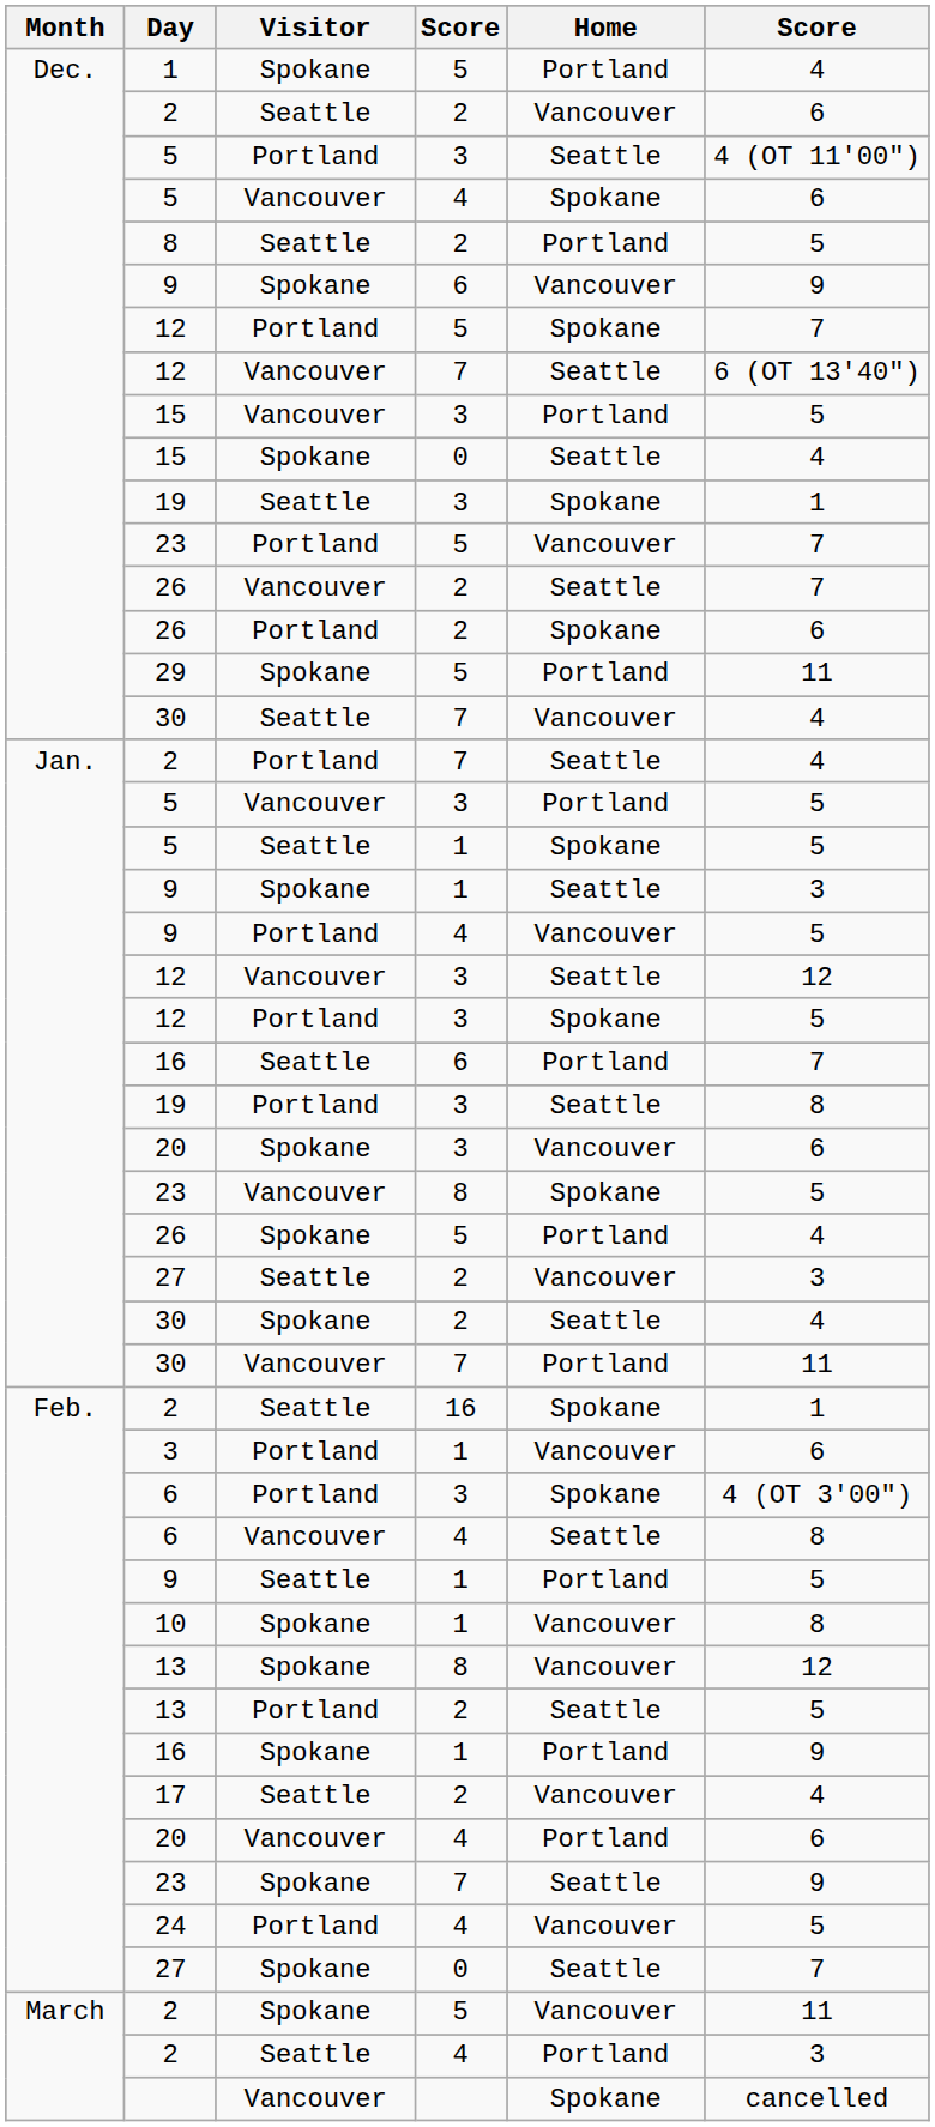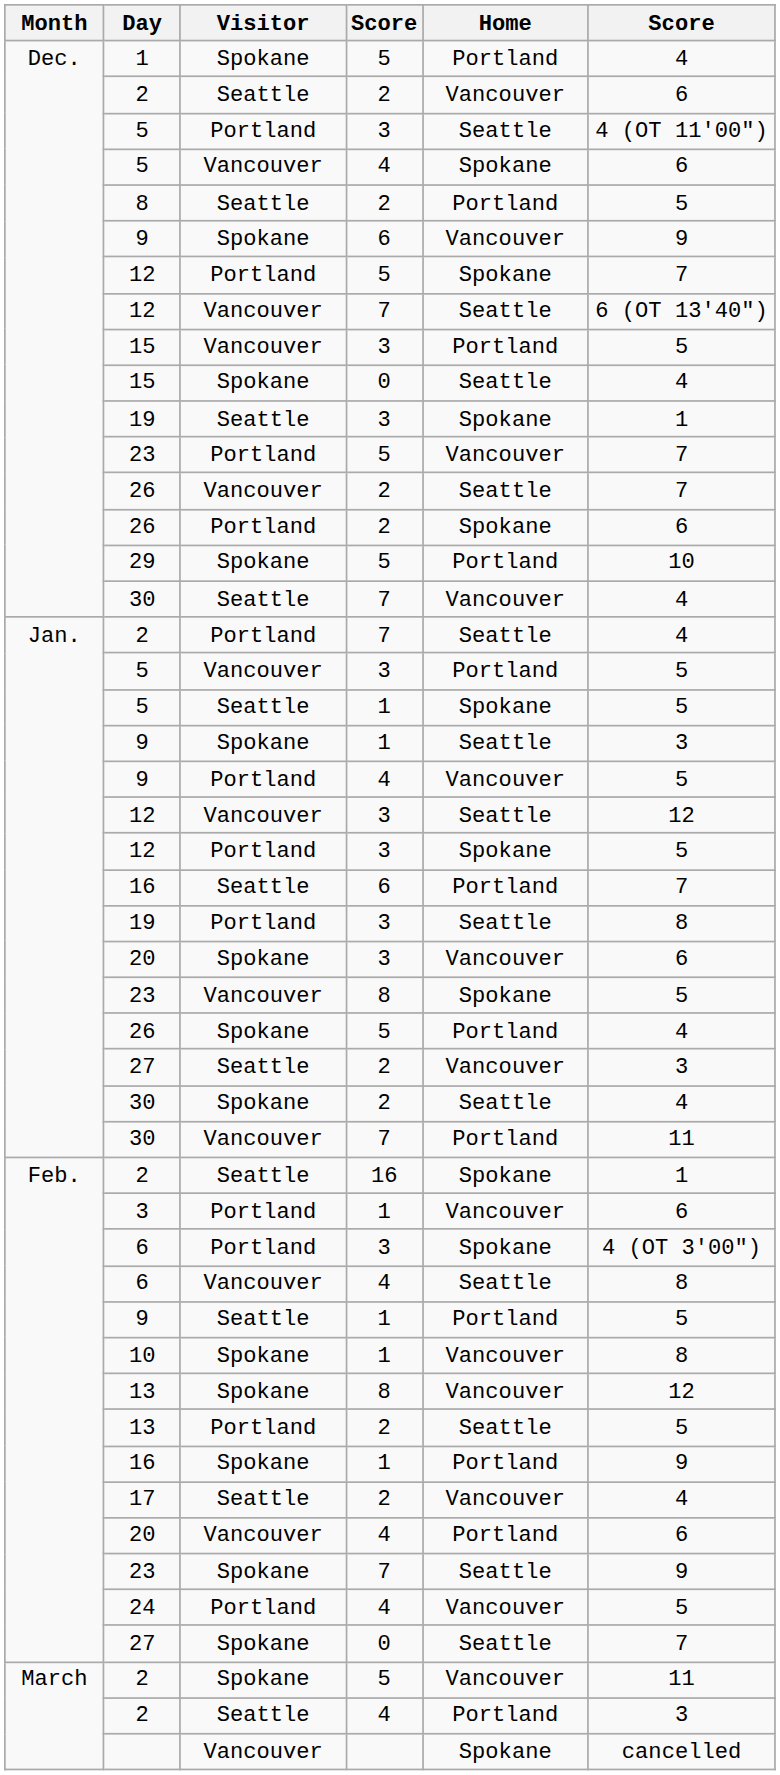 <table class="wikitable" style="text-align:center;">
 <tr>
 <th style="width:4em">Month</th>
 <th style="width:3em">Day</th>
 <th style="width:7em">Visitor</th>
 <th style="width:3em">Score</th>
 <th style="width:7em">Home</th>
 <th style="width:8em">Score</th>
 </tr>
 <tr>
 <td rowspan=16 valign=top>Dec.</td>
 <td>1</td>
 <td>Spokane</td>
 <td>5</td>
 <td>Portland</td>
 <td>4</td>
 </tr>
 <tr>
 <td>2</td>
 <td>Seattle</td>
 <td>2</td>
 <td>Vancouver</td>
 <td>6</td>
 </tr>
 <tr>
 <td>5</td>
 <td>Portland</td>
 <td>3</td>
 <td>Seattle</td>
 <td>4 (OT 11'00")</td>
 </tr>
 <tr>
 <td>5</td>
 <td>Vancouver</td>
 <td>4</td>
 <td>Spokane</td>
 <td>6</td>
 </tr>
 <tr>
 <td>8</td>
 <td>Seattle</td>
 <td>2</td>
 <td>Portland</td>
 <td>5</td>
 </tr>
 <tr>
 <td>9</td>
 <td>Spokane</td>
 <td>6</td>
 <td>Vancouver</td>
 <td>9</td>
 </tr>
 <tr>
 <td>12</td>
 <td>Portland</td>
 <td>5</td>
 <td>Spokane</td>
 <td>7</td>
 </tr>
 <tr>
 <td>12</td>
 <td>Vancouver</td>
 <td>7</td>
 <td>Seattle</td>
 <td>6 (OT 13'40")</td>
 </tr>
 <tr>
 <td>15</td>
 <td>Vancouver</td>
 <td>3</td>
 <td>Portland</td>
 <td>5</td>
 </tr>
 <tr>
 <td>15</td>
 <td>Spokane</td>
 <td>0</td>
 <td>Seattle</td>
 <td>4</td>
 </tr>
 <tr>
 <td>19</td>
 <td>Seattle</td>
 <td>3</td>
 <td>Spokane</td>
 <td>1</td>
 </tr>
 <tr>
 <td>23</td>
 <td>Portland</td>
 <td>5</td>
 <td>Vancouver</td>
 <td>7</td>
 </tr>
 <tr>
 <td>26</td>
 <td>Vancouver</td>
 <td>2</td>
 <td>Seattle</td>
 <td>7</td>
 </tr>
 <tr>
 <td>26</td>
 <td>Portland</td>
 <td>2</td>
 <td>Spokane</td>
 <td>6</td>
 </tr>
 <tr>
 <td>29</td>
 <td>Spokane</td>
 <td>5</td>
 <td>Portland</td>
-<td>11</td>
+<td>10</td>
 </tr>
 <tr>
 <td>30</td>
 <td>Seattle</td>
 <td>7</td>
 <td>Vancouver</td>
 <td>4</td>
 </tr>
 <tr>
 <td rowspan=15 valign=top>Jan.</td>
 <td>2</td>
 <td>Portland</td>
 <td>7</td>
 <td>Seattle</td>
 <td>4</td>
 </tr>
 <tr>
 <td>5</td>
 <td>Vancouver</td>
 <td>3</td>
 <td>Portland</td>
 <td>5</td>
 </tr>
 <tr>
 <td>5</td>
 <td>Seattle</td>
 <td>1</td>
 <td>Spokane</td>
 <td>5</td>
 </tr>
 <tr>
 <td>9</td>
 <td>Spokane</td>
 <td>1</td>
 <td>Seattle</td>
 <td>3</td>
 </tr>
 <tr>
 <td>9</td>
 <td>Portland</td>
 <td>4</td>
 <td>Vancouver</td>
 <td>5</td>
 </tr>
 <tr>
 <td>12</td>
 <td>Vancouver</td>
 <td>3</td>
 <td>Seattle</td>
 <td>12</td>
 </tr>
 <tr>
 <td>12</td>
 <td>Portland</td>
 <td>3</td>
 <td>Spokane</td>
 <td>5</td>
 </tr>
 <tr>
 <td>16</td>
 <td>Seattle</td>
 <td>6</td>
 <td>Portland</td>
 <td>7</td>
 </tr>
 <tr>
 <td>19</td>
 <td>Portland</td>
 <td>3</td>
 <td>Seattle</td>
 <td>8</td>
 </tr>
 <tr>
 <td>20</td>
 <td>Spokane</td>
 <td>3</td>
 <td>Vancouver</td>
 <td>6</td>
 </tr>
 <tr>
 <td>23</td>
 <td>Vancouver</td>
 <td>8</td>
 <td>Spokane</td>
 <td>5</td>
 </tr>
 <tr>
 <td>26</td>
 <td>Spokane</td>
 <td>5</td>
 <td>Portland</td>
 <td>4</td>
 </tr>
 <tr>
 <td>27</td>
 <td>Seattle</td>
 <td>2</td>
 <td>Vancouver</td>
 <td>3</td>
 </tr>
 <tr>
 <td>30</td>
 <td>Spokane</td>
 <td>2</td>
 <td>Seattle</td>
 <td>4</td>
 </tr>
 <tr>
 <td>30</td>
 <td>Vancouver</td>
 <td>7</td>
 <td>Portland</td>
 <td>11</td>
 </tr>
 <tr>
 <td rowspan=14 valign=top>Feb.</td>
 <td>2</td>
 <td>Seattle</td>
 <td>16</td>
 <td>Spokane</td>
 <td>1</td>
 </tr>
 <tr>
 <td>3</td>
 <td>Portland</td>
 <td>1</td>
 <td>Vancouver</td>
 <td>6</td>
 </tr>
 <tr>
 <td>6</td>
 <td>Portland</td>
 <td>3</td>
 <td>Spokane</td>
 <td>4 (OT 3'00")</td>
 </tr>
 <tr>
 <td>6</td>
 <td>Vancouver</td>
 <td>4</td>
 <td>Seattle</td>
 <td>8</td>
 </tr>
 <tr>
 <td>9</td>
 <td>Seattle</td>
 <td>1</td>
 <td>Portland</td>
 <td>5</td>
 </tr>
 <tr>
 <td>10</td>
 <td>Spokane</td>
 <td>1</td>
 <td>Vancouver</td>
 <td>8</td>
 </tr>
 <tr>
 <td>13</td>
 <td>Spokane</td>
 <td>8</td>
 <td>Vancouver</td>
 <td>12</td>
 </tr>
 <tr>
 <td>13</td>
 <td>Portland</td>
 <td>2</td>
 <td>Seattle</td>
 <td>5</td>
 </tr>
 <tr>
 <td>16</td>
 <td>Spokane</td>
 <td>1</td>
 <td>Portland</td>
 <td>9</td>
 </tr>
 <tr>
 <td>17</td>
 <td>Seattle</td>
 <td>2</td>
 <td>Vancouver</td>
 <td>4</td>
 </tr>
 <tr>
 <td>20</td>
 <td>Vancouver</td>
 <td>4</td>
 <td>Portland</td>
 <td>6</td>
 </tr>
 <tr>
 <td>23</td>
 <td>Spokane</td>
 <td>7</td>
 <td>Seattle</td>
 <td>9</td>
 </tr>
 <tr>
 <td>24</td>
 <td>Portland</td>
 <td>4</td>
 <td>Vancouver</td>
 <td>5</td>
 </tr>
 <tr>
 <td>27</td>
 <td>Spokane</td>
 <td>0</td>
 <td>Seattle</td>
 <td>7</td>
 </tr>
 <tr>
 <td rowspan=3 valign=top>March</td>
 <td>2</td>
 <td>Spokane</td>
 <td>5</td>
 <td>Vancouver</td>
 <td>11</td>
 </tr>
 <tr>
 <td>2</td>
 <td>Seattle</td>
 <td>4</td>
 <td>Portland</td>
 <td>3</td>
 </tr>
 <tr>
 <td></td>
 <td>Vancouver</td>
 <td></td>
 <td>Spokane</td>
 <td>cancelled</td>
 </tr>
 </table>
